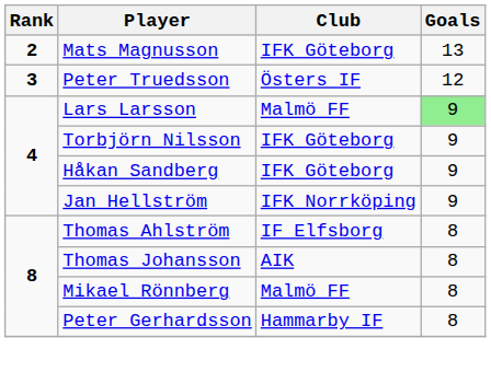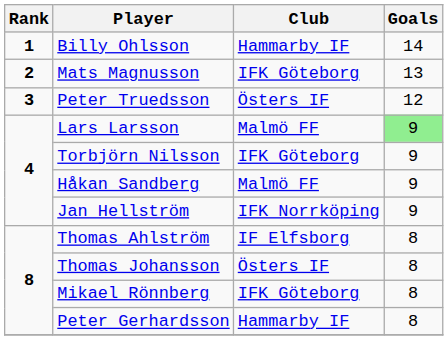 <table class="wikitable" style="text-align:center">
 <tr>
 <th>Rank</th>
 <th>Player</th>
 <th>Club</th>
 <th>Goals</th>
+</tr>
+<tr>
+<td rowspan="1"><strong>1</strong></td>
+<td align="left"> <a href='#'>Billy Ohlsson</a></td>
+<td align="left"><a href='#'>Hammarby IF</a></td>
+<td>14</td>
 </tr>
 <tr>
 <td rowspan="1"><strong>2</strong></td>
 <td align="left"> <a href='#'>Mats Magnusson</a></td>
 <td align="left"><a href='#'>IFK Göteborg</a></td>
 <td>13</td>
 </tr>
 <tr>
 <td rowspan="1"><strong>3</strong></td>
 <td align="left"> <a href='#'>Peter Truedsson</a></td>
 <td align="left"><a href='#'>Östers IF</a></td>
 <td>12</td>
 </tr>
 <tr>
 <td rowspan="4"><strong>4</strong></td>
 <td align="left"> <a href='#'>Lars Larsson</a></td>
 <td align="left"><a href='#'>Malmö FF</a></td>
 <td style="background: lightgreen;">9</td>
 </tr>
 <tr>
 <td align="left"> <a href='#'>Torbjörn Nilsson</a></td>
 <td align="left"><a href='#'>IFK Göteborg</a></td>
 <td>9</td>
 </tr>
 <tr>
 <td align="left"> <a href='#'>Håkan Sandberg</a></td>
-<td align="left"><a href='#'>IFK Göteborg</a></td>
+<td align="left"><a href='#'>Malmö FF</a></td>
 <td>9</td>
 </tr>
 <tr>
 <td align="left"> <a href='#'>Jan Hellström</a></td>
 <td align="left"><a href='#'>IFK Norrköping</a></td>
 <td>9</td>
 </tr>
 <tr>
 <td rowspan="4"><strong>8</strong></td>
 <td align="left"> <a href='#'>Thomas Ahlström</a></td>
 <td align="left"><a href='#'>IF Elfsborg</a></td>
 <td>8</td>
 </tr>
 <tr>
 <td align="left"> <a href='#'>Thomas Johansson</a></td>
-<td align="left"><a href='#'>AIK</a></td>
+<td align="left"><a href='#'>Östers IF</a></td>
 <td>8</td>
 </tr>
 <tr>
 <td align="left"> <a href='#'>Mikael Rönnberg</a></td>
-<td align="left"><a href='#'>Malmö FF</a></td>
+<td align="left"><a href='#'>IFK Göteborg</a></td>
 <td>8</td>
 </tr>
 <tr>
 <td align="left"> <a href='#'>Peter Gerhardsson</a></td>
 <td align="left"><a href='#'>Hammarby IF</a></td>
 <td>8</td>
 </tr>
 <tr>
 </tr>
 </table>
